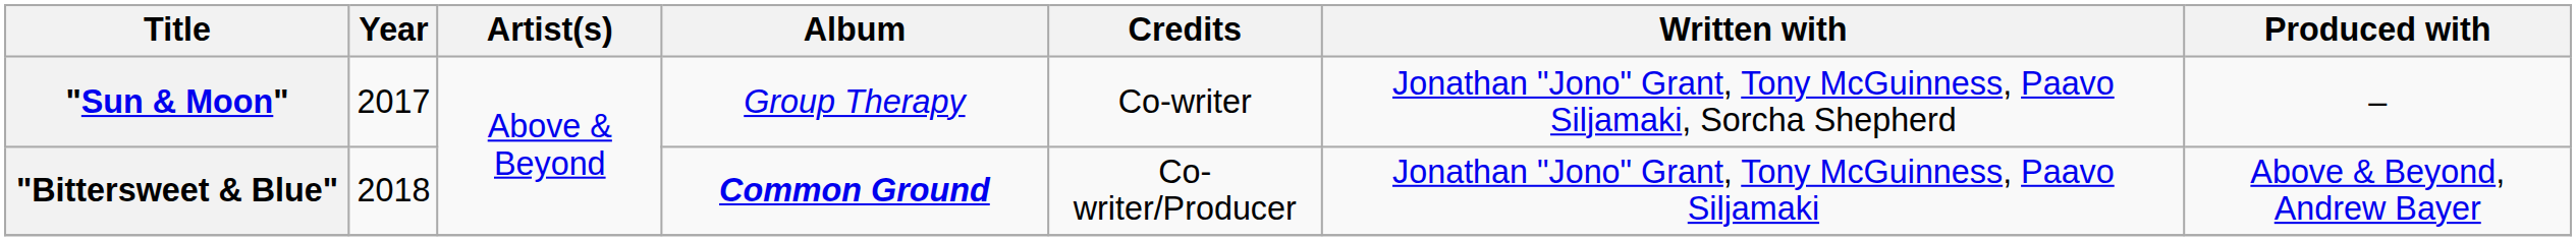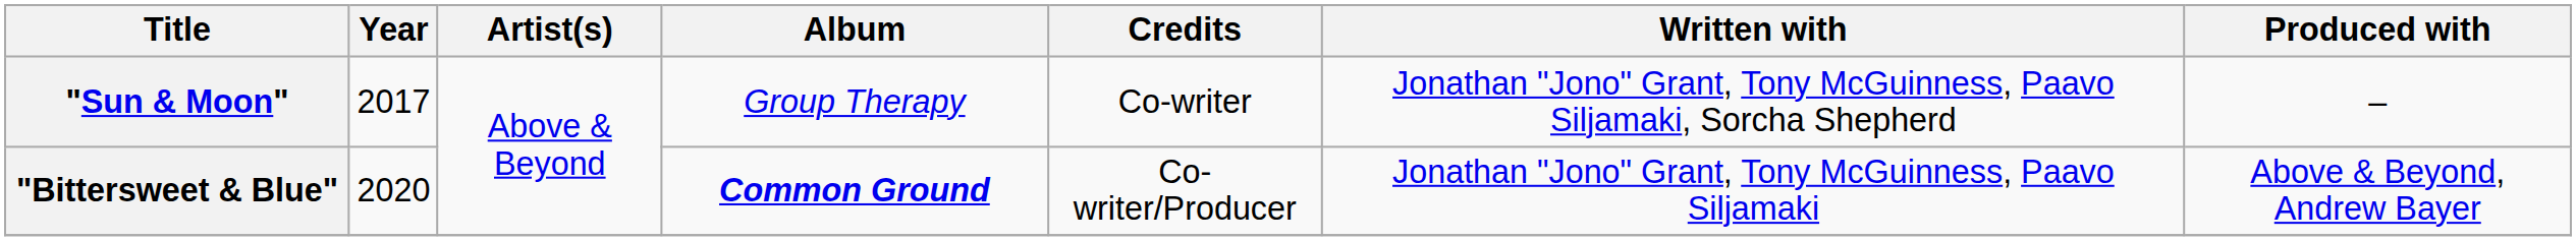 <table class="wikitable plainrowheaders" style="text-align:center;">
 <tr>
 <th scope="col" style="width:160px;">Title</th>
 <th scope="col">Year</th>
 <th scope="col">Artist(s)</th>
 <th scope="col" style="width:180px;">Album</th>
 <th scope="col">Credits</th>
 <th scope="col">Written with</th>
 <th scope="col">Produced with</th>
 </tr>
 <tr>
 <th scope="row">"<a href='#'>Sun & Moon</a>"<br></th>
 <td>2017</td>
 <td rowspan="2"><a href='#'>Above & Beyond</a></td>
 <td><em><a href='#'>Group Therapy</a></em></td>
 <td>Co-writer</td>
 <td><a href='#'>Jonathan "Jono" Grant</a>, <a href='#'>Tony McGuinness</a>, <a href='#'>Paavo Siljamaki</a>, Sorcha Shepherd</td>
 <td>–</td>
 </tr>
 <tr>
 <th scope="row">"Bittersweet & Blue"<br></th>
-<td>2018</td>
+<td>2020</td>
 <td><strong><em><a href='#'>Common Ground</a></em></strong></td>
 <td>Co-writer/Producer</td>
 <td><a href='#'>Jonathan "Jono" Grant</a>, <a href='#'>Tony McGuinness</a>, <a href='#'>Paavo Siljamaki</a></td>
 <td><a href='#'>Above & Beyond</a>, <a href='#'>Andrew Bayer</a></td>
 </tr>
 <tr>
 </tr>
 </table>
